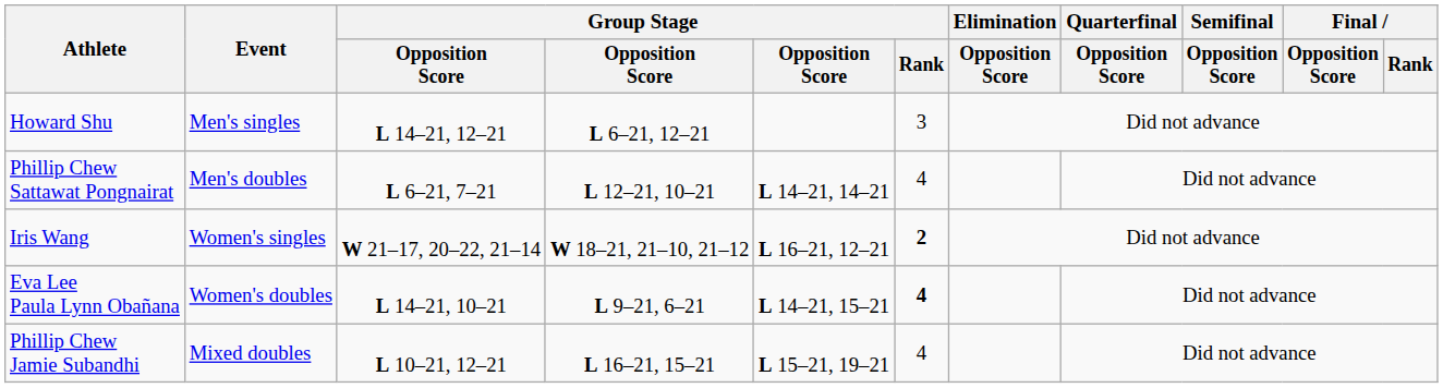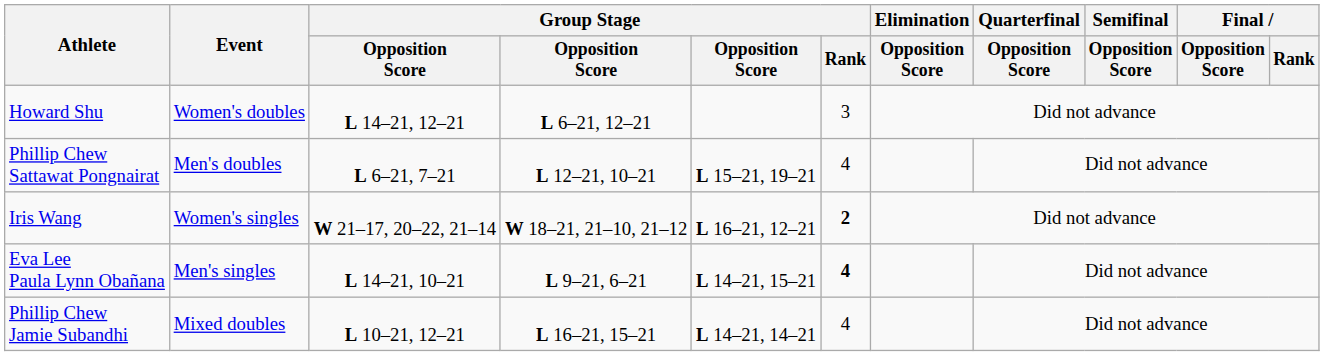 <table class=wikitable style=font-size:90%;text-align:center>
 <tr>
 <th rowspan=2>Athlete</th>
 <th rowspan=2>Event</th>
 <th colspan=4>Group Stage</th>
 <th>Elimination</th>
 <th>Quarterfinal</th>
 <th>Semifinal</th>
 <th colspan=2>Final / </th>
 </tr>
 <tr style=font-size:95%>
 <th>Opposition<br>Score</th>
 <th>Opposition<br>Score</th>
 <th>Opposition<br>Score</th>
 <th>Rank</th>
 <th>Opposition<br>Score</th>
 <th>Opposition<br>Score</th>
 <th>Opposition<br>Score</th>
 <th>Opposition<br>Score</th>
 <th>Rank</th>
 </tr>
 <tr>
 <td align=left><a href='#'>Howard Shu</a></td>
-<td align=left><a href='#'>Men's singles</a></td>
+<td align=left><a href='#'>Women's doubles</a></td>
 <td><br><strong>L</strong> 14–21, 12–21</td>
 <td><br><strong>L</strong> 6–21, 12–21</td>
 <td></td>
 <td>3</td>
 <td colspan=5>Did not advance</td>
 </tr>
 <tr>
 <td align=left><a href='#'>Phillip Chew</a><br><a href='#'>Sattawat Pongnairat</a></td>
 <td align=left><a href='#'>Men's doubles</a></td>
 <td><br><strong>L</strong> 6–21, 7–21</td>
 <td><br><strong>L</strong> 12–21, 10–21</td>
-<td><br><strong>L</strong> 14–21, 14–21</td>
+<td><br><strong>L</strong> 15–21, 19–21</td>
 <td>4</td>
 <td></td>
 <td colspan=4>Did not advance</td>
 </tr>
 <tr>
 <td align=left><a href='#'>Iris Wang</a></td>
 <td align=left><a href='#'>Women's singles</a></td>
 <td><br><strong>W</strong> 21–17, 20–22, 21–14</td>
 <td><br><strong>W</strong> 18–21, 21–10, 21–12</td>
 <td><br><strong>L</strong> 16–21, 12–21</td>
 <td><strong>2</strong></td>
 <td colspan=5>Did not advance</td>
 </tr>
 <tr>
 <td align=left><a href='#'>Eva Lee</a><br><a href='#'>Paula Lynn Obañana</a></td>
-<td align=left><a href='#'>Women's doubles</a></td>
+<td align=left><a href='#'>Men's singles</a></td>
 <td><br><strong>L</strong> 14–21, 10–21</td>
 <td><br><strong>L</strong> 9–21, 6–21</td>
 <td><br><strong>L</strong> 14–21, 15–21</td>
 <td><strong>4</strong></td>
 <td></td>
 <td colspan=4>Did not advance</td>
 </tr>
 <tr>
 <td align=left><a href='#'>Phillip Chew</a><br><a href='#'>Jamie Subandhi</a></td>
 <td align=left><a href='#'>Mixed doubles</a></td>
 <td><br><strong>L</strong> 10–21, 12–21</td>
 <td><br><strong>L</strong> 16–21, 15–21</td>
-<td><br><strong>L</strong> 15–21, 19–21</td>
+<td><br><strong>L</strong> 14–21, 14–21</td>
 <td>4</td>
 <td></td>
 <td colspan=4>Did not advance</td>
 </tr>
 </table>
